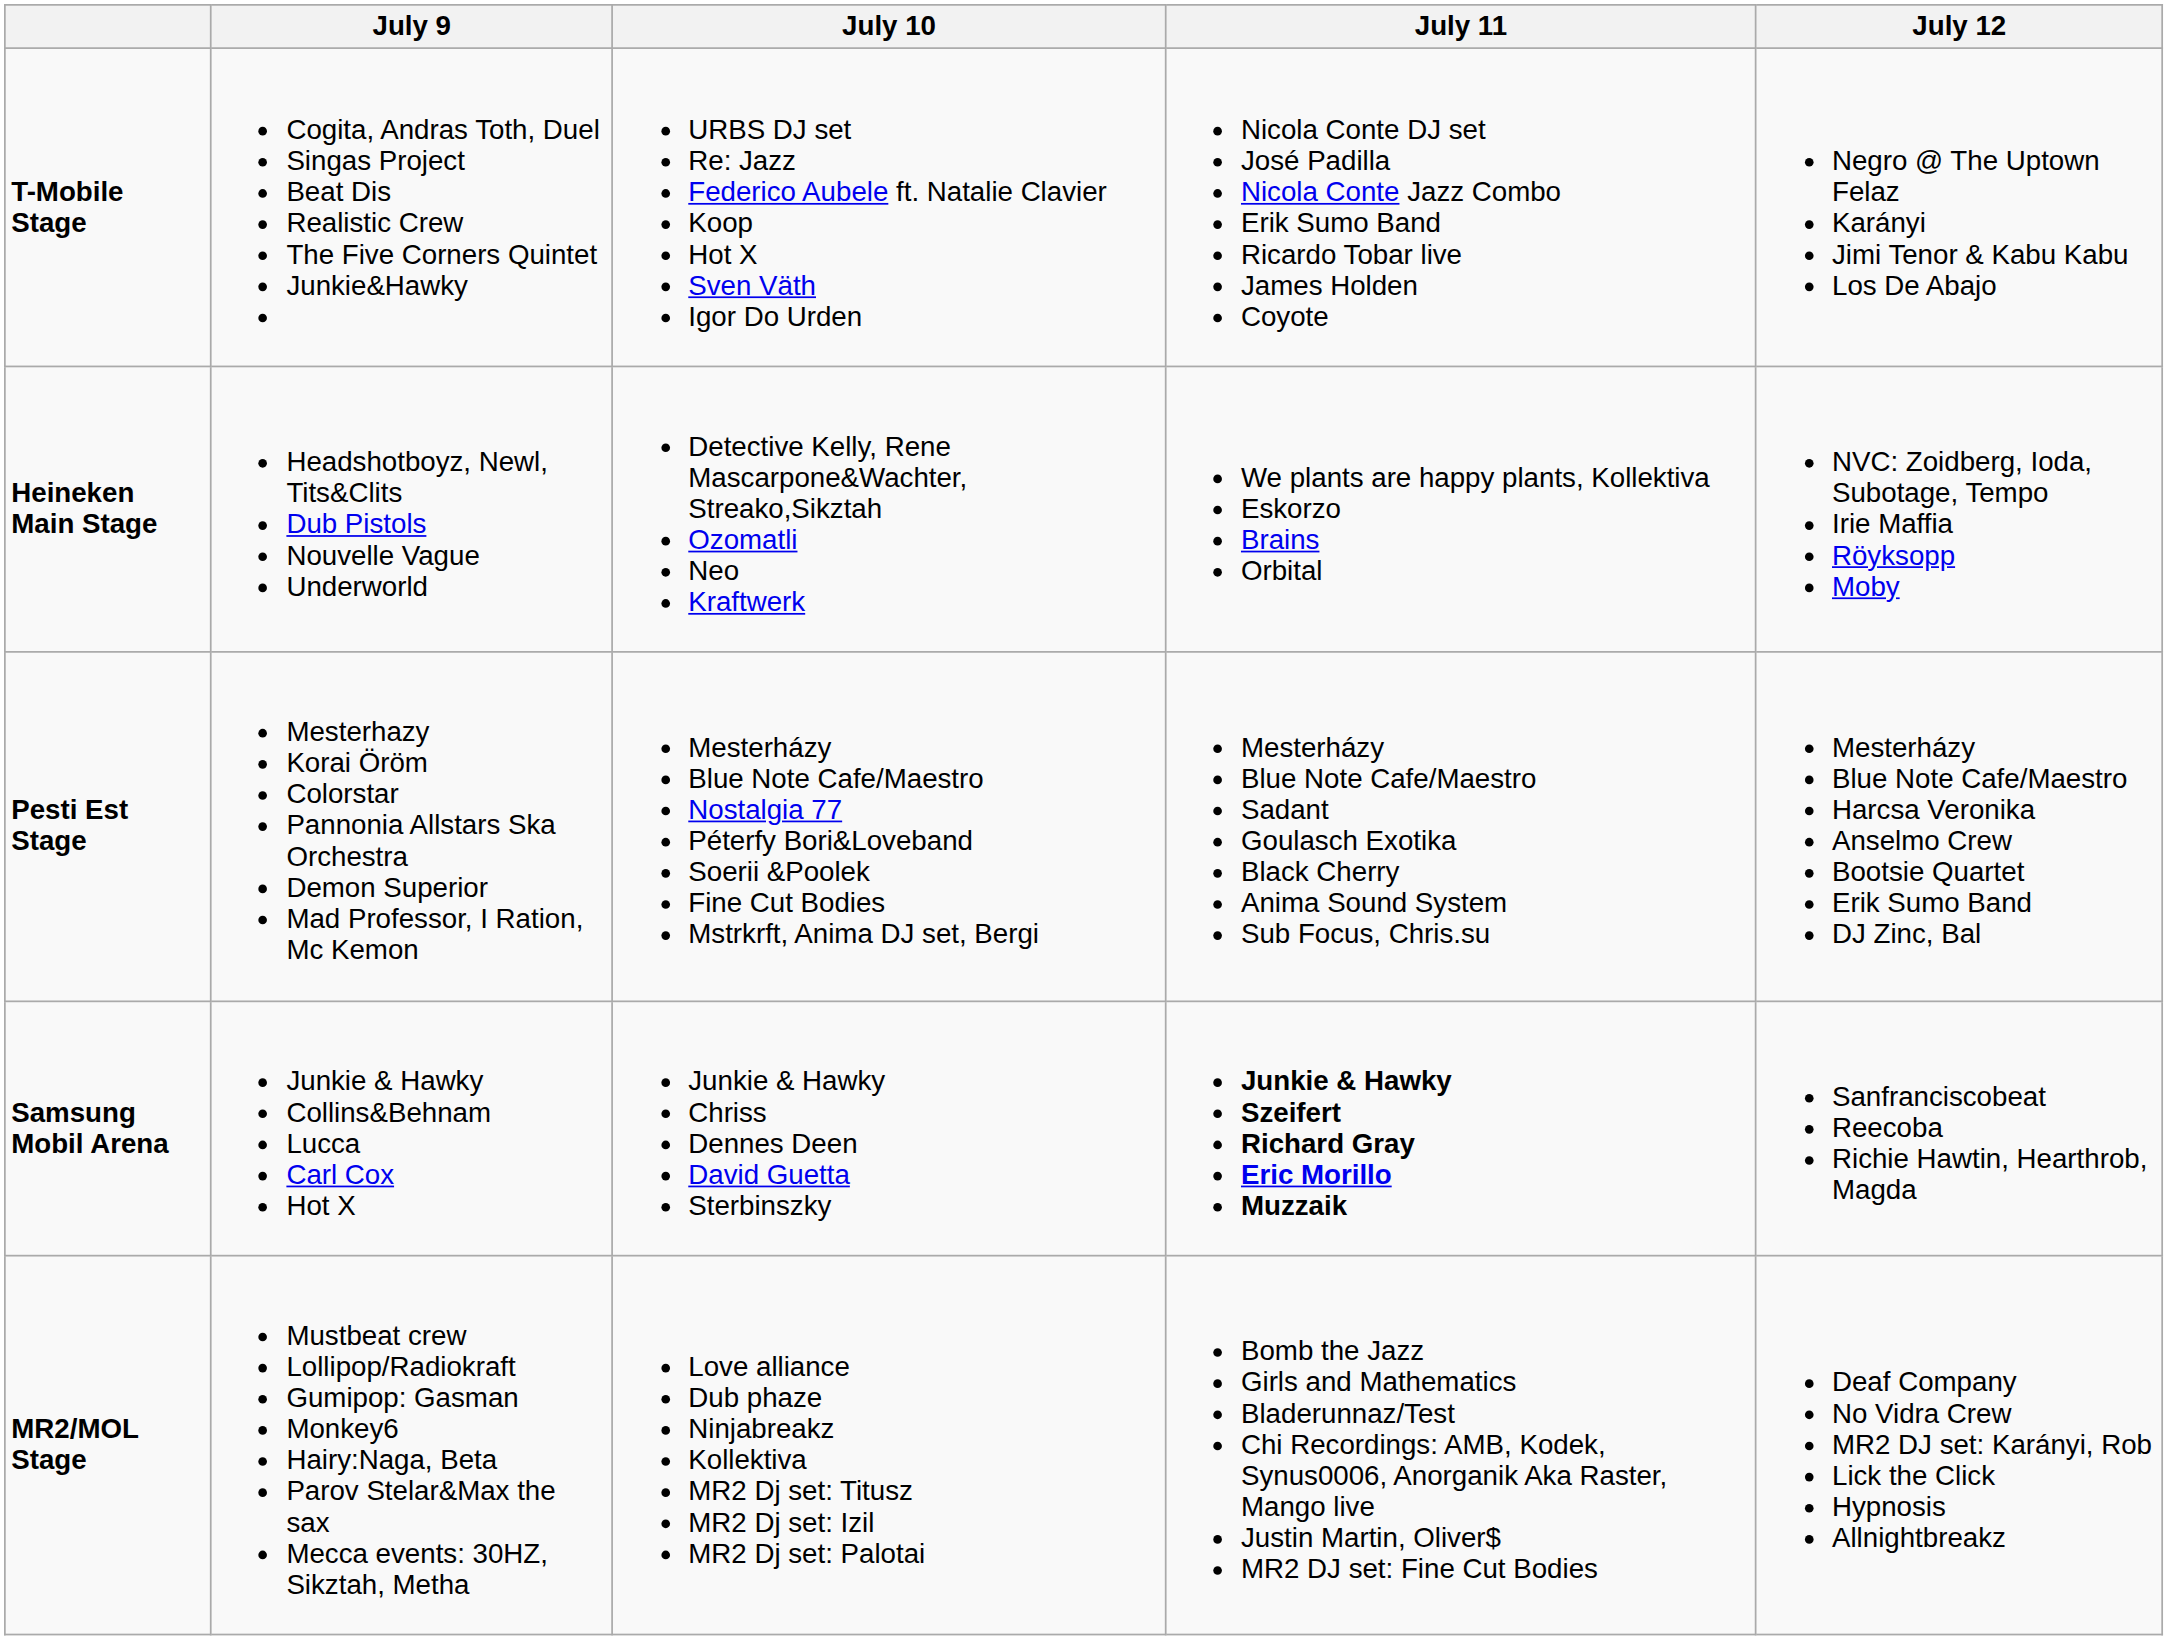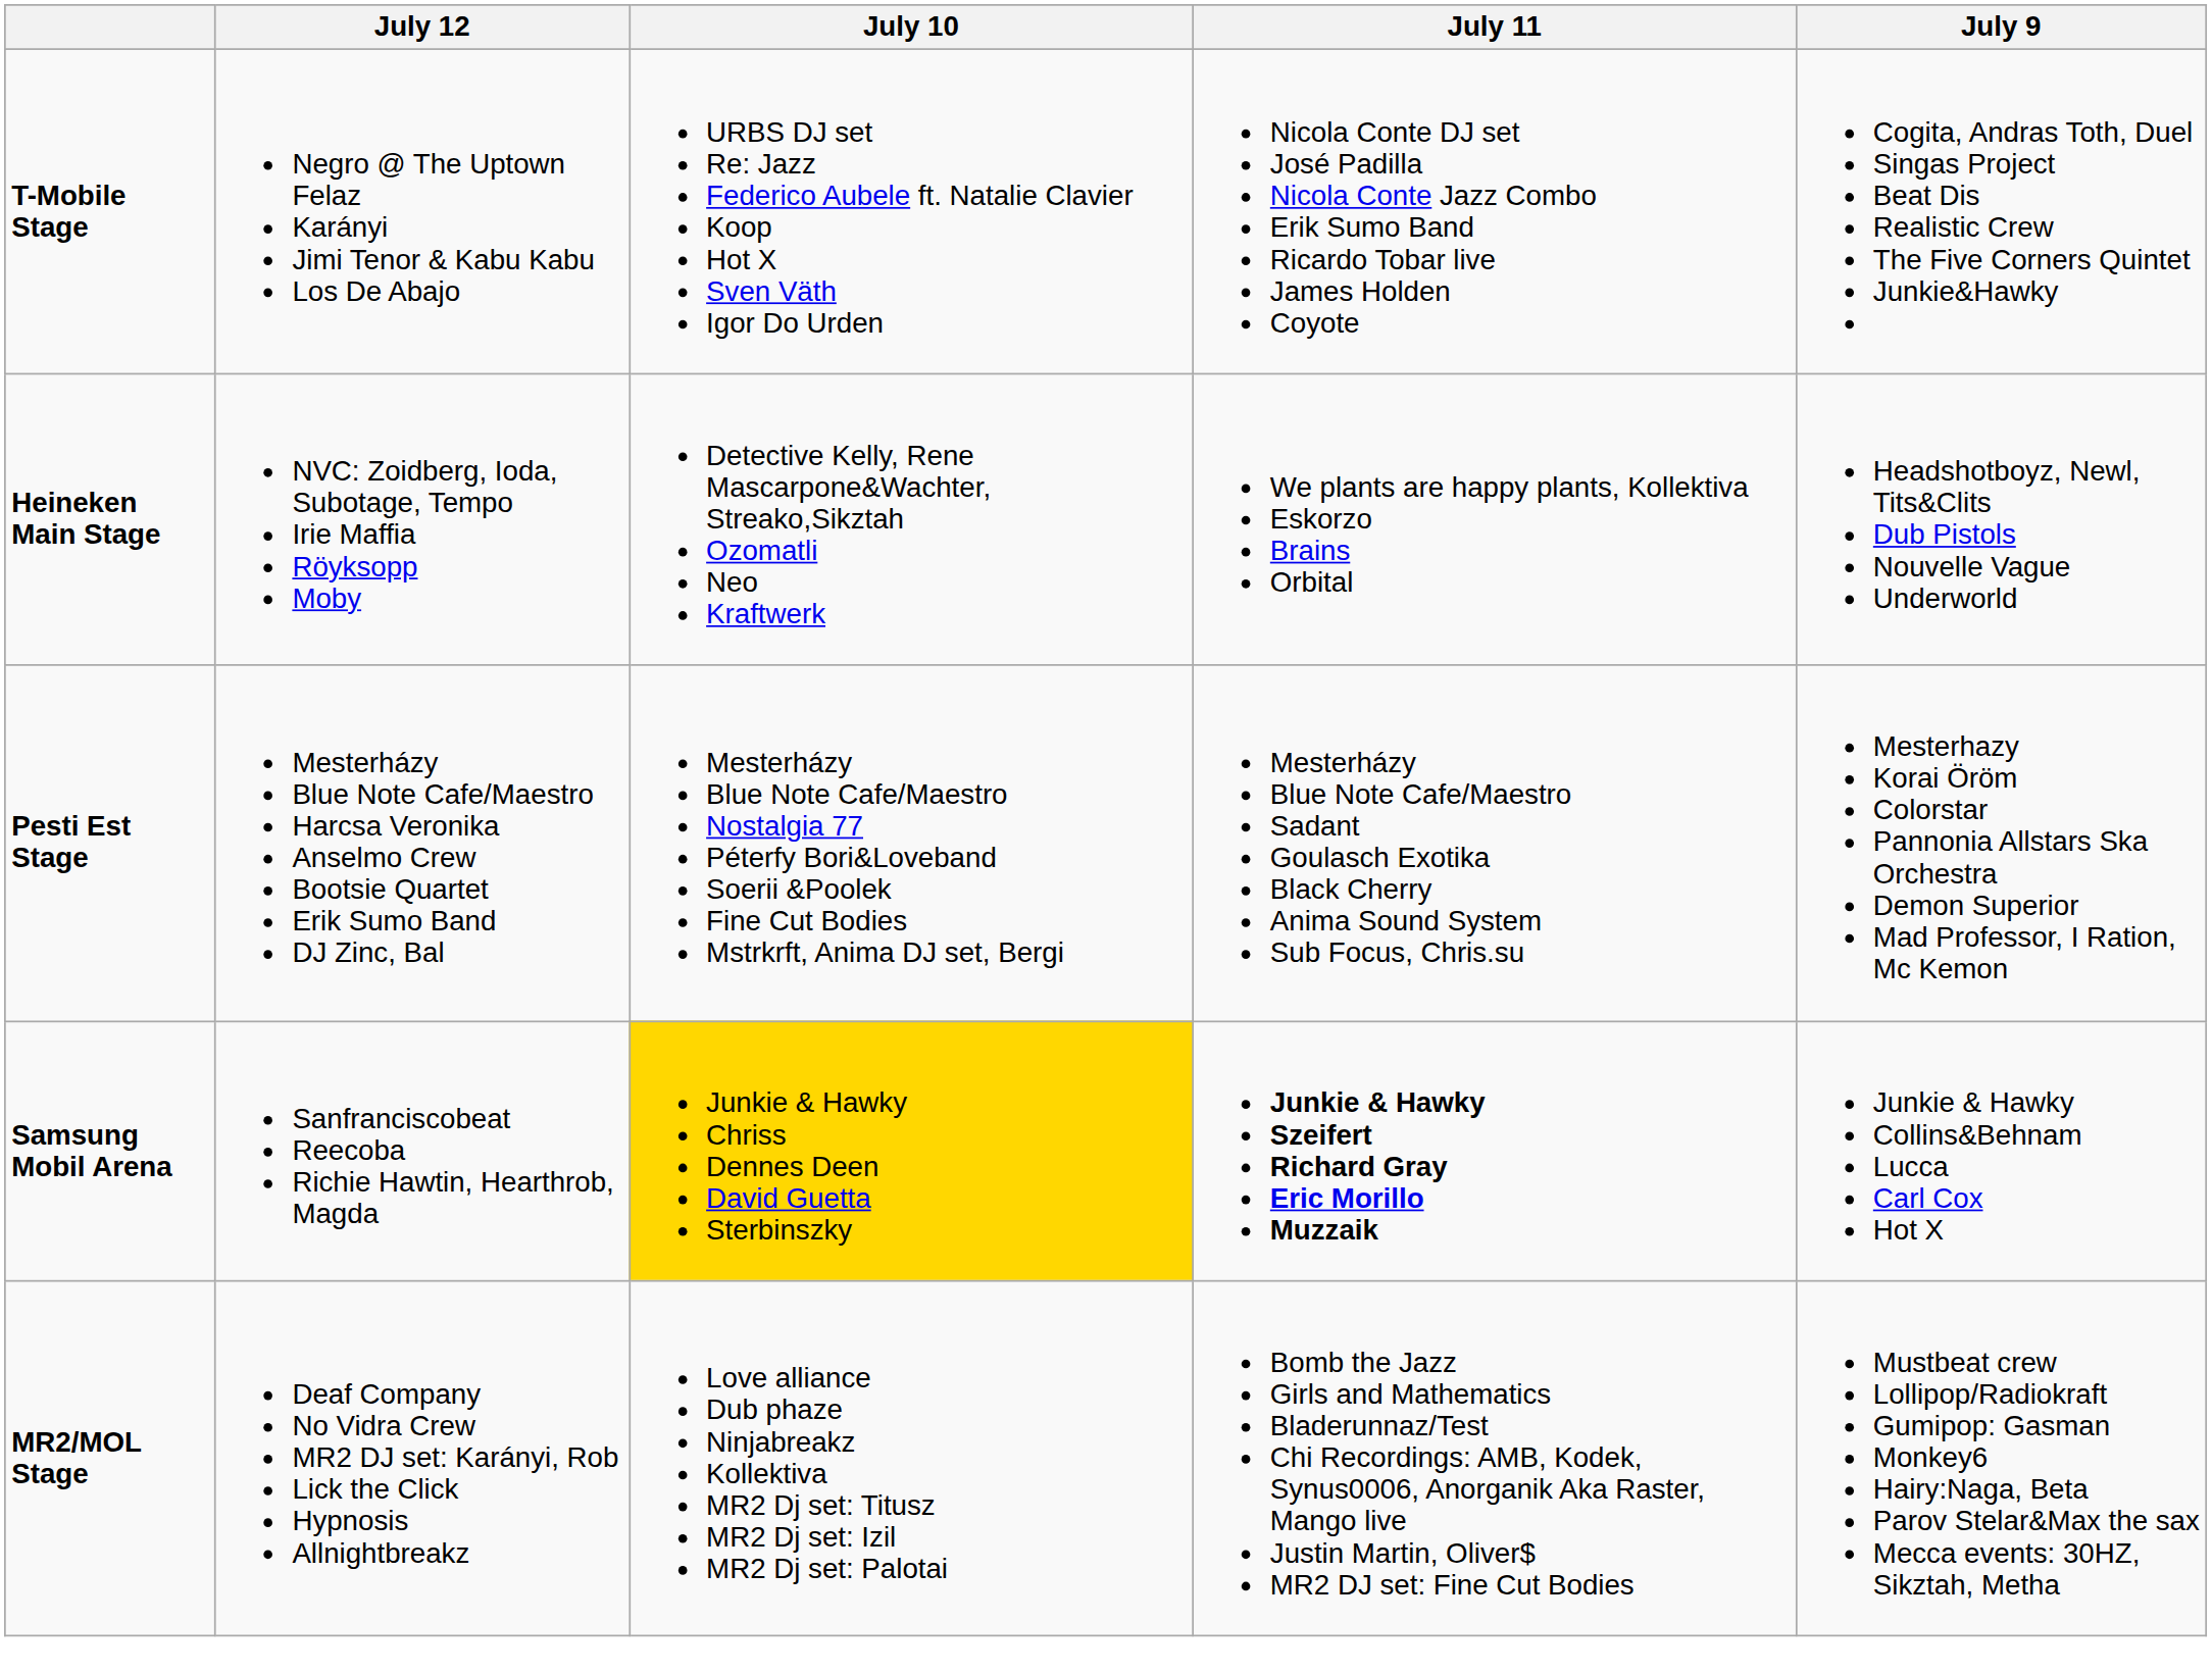 <table class="wikitable" border="1">
 <tr>
 <th></th>
-<th>July 9</th>
+<th>July 12</th>
 <th>July 10</th>
 <th>July 11</th>
-<th>July 12</th>
+<th>July 9</th>
 </tr>
 <tr>
 <td><strong>T-Mobile Stage</strong></td>
-<td><br><ul><li>Cogita, Andras Toth, Duel</li><li>Singas Project</li><li>Beat Dis</li><li>Realistic Crew</li><li>The Five Corners Quintet</li><li>Junkie&Hawky</li><li></li></ul></td>
+<td><br><ul><li>Negro @ The Uptown Felaz</li><li>Karányi</li><li>Jimi Tenor & Kabu Kabu</li><li>Los De Abajo</li></ul></td>
 <td><br><ul><li>URBS DJ set</li><li>Re: Jazz</li><li><a href='#'>Federico Aubele</a> ft. Natalie Clavier</li><li>Koop</li><li>Hot X</li><li><a href='#'>Sven Väth</a></li><li>Igor Do Urden</li></ul></td>
 <td><br><ul><li>Nicola Conte DJ set</li><li>José Padilla</li><li><a href='#'>Nicola Conte</a> Jazz Combo</li><li>Erik Sumo Band</li><li>Ricardo Tobar live</li><li>James Holden</li><li>Coyote</li></ul></td>
-<td><br><ul><li>Negro @ The Uptown Felaz</li><li>Karányi</li><li>Jimi Tenor & Kabu Kabu</li><li>Los De Abajo</li></ul></td>
+<td><br><ul><li>Cogita, Andras Toth, Duel</li><li>Singas Project</li><li>Beat Dis</li><li>Realistic Crew</li><li>The Five Corners Quintet</li><li>Junkie&Hawky</li><li></li></ul></td>
 </tr>
 <tr>
 <td><strong>Heineken Main Stage</strong></td>
-<td><br><ul><li>Headshotboyz, Newl, Tits&Clits</li><li><a href='#'>Dub Pistols</a></li><li>Nouvelle Vague</li><li>Underworld</li></ul></td>
+<td><br><ul><li>NVC: Zoidberg, Ioda, Subotage, Tempo</li><li>Irie Maffia</li><li><a href='#'>Röyksopp</a></li><li><a href='#'>Moby</a></li></ul></td>
 <td><br><ul><li>Detective Kelly, Rene Mascarpone&Wachter, Streako,Sikztah</li><li><a href='#'>Ozomatli</a></li><li>Neo</li><li><a href='#'>Kraftwerk</a></li></ul></td>
 <td><br><ul><li>We plants are happy plants, Kollektiva</li><li>Eskorzo</li><li><a href='#'>Brains</a></li><li>Orbital</li></ul></td>
-<td><br><ul><li>NVC: Zoidberg, Ioda, Subotage, Tempo</li><li>Irie Maffia</li><li><a href='#'>Röyksopp</a></li><li><a href='#'>Moby</a></li></ul></td>
+<td><br><ul><li>Headshotboyz, Newl, Tits&Clits</li><li><a href='#'>Dub Pistols</a></li><li>Nouvelle Vague</li><li>Underworld</li></ul></td>
 </tr>
 <tr>
 <td><strong>Pesti Est Stage</strong></td>
-<td><br><ul><li>Mesterhazy</li><li>Korai Öröm</li><li>Colorstar</li><li>Pannonia Allstars Ska Orchestra</li><li>Demon Superior</li><li>Mad Professor, I Ration, Mc Kemon</li></ul></td>
+<td><br><ul><li>Mesterházy</li><li>Blue Note Cafe/Maestro</li><li>Harcsa Veronika</li><li>Anselmo Crew</li><li>Bootsie Quartet</li><li>Erik Sumo Band</li><li>DJ Zinc, Bal</li></ul></td>
 <td><br><ul><li>Mesterházy</li><li>Blue Note Cafe/Maestro</li><li><a href='#'>Nostalgia 77</a></li><li>Péterfy Bori&Loveband</li><li>Soerii &Poolek</li><li>Fine Cut Bodies</li><li>Mstrkrft, Anima DJ set, Bergi</li></ul></td>
 <td><br><ul><li>Mesterházy</li><li>Blue Note Cafe/Maestro</li><li>Sadant</li><li>Goulasch Exotika</li><li>Black Cherry</li><li>Anima Sound System</li><li>Sub Focus, Chris.su</li></ul></td>
-<td><br><ul><li>Mesterházy</li><li>Blue Note Cafe/Maestro</li><li>Harcsa Veronika</li><li>Anselmo Crew</li><li>Bootsie Quartet</li><li>Erik Sumo Band</li><li>DJ Zinc, Bal</li></ul></td>
+<td><br><ul><li>Mesterhazy</li><li>Korai Öröm</li><li>Colorstar</li><li>Pannonia Allstars Ska Orchestra</li><li>Demon Superior</li><li>Mad Professor, I Ration, Mc Kemon</li></ul></td>
 </tr>
 <tr>
 <td><strong>Samsung Mobil Arena</strong></td>
+<td><br><ul><li>Sanfranciscobeat</li><li>Reecoba</li><li>Richie Hawtin, Hearthrob, Magda</li></ul></td>
+<td style="background: gold;"><br><ul><li>Junkie & Hawky</li><li>Chriss</li><li>Dennes Deen</li><li><a href='#'>David Guetta</a></li><li>Sterbinszky</li></ul></td>
+<td><strong><br><ul><li>Junkie & Hawky</li><li>Szeifert</li><li>Richard Gray</li><li><a href='#'>Eric Morillo</a></li><li>Muzzaik</li></ul></strong></td>
 <td><br><ul><li>Junkie & Hawky</li><li>Collins&Behnam</li><li>Lucca</li><li><a href='#'>Carl Cox</a></li><li>Hot X</li></ul></td>
-<td><br><ul><li>Junkie & Hawky</li><li>Chriss</li><li>Dennes Deen</li><li><a href='#'>David Guetta</a></li><li>Sterbinszky</li></ul></td>
-<td><strong><br><ul><li>Junkie & Hawky</li><li>Szeifert</li><li>Richard Gray</li><li><a href='#'>Eric Morillo</a></li><li>Muzzaik</li></ul></strong></td>
-<td><br><ul><li>Sanfranciscobeat</li><li>Reecoba</li><li>Richie Hawtin, Hearthrob, Magda</li></ul></td>
 </tr>
 <tr>
 <td><strong>MR2/MOL Stage</strong></td>
-<td><br><ul><li>Mustbeat crew</li><li>Lollipop/Radiokraft</li><li>Gumipop: Gasman</li><li>Monkey6</li><li>Hairy:Naga, Beta</li><li>Parov Stelar&Max the sax</li><li>Mecca events: 30HZ, Sikztah, Metha</li></ul></td>
+<td><br><ul><li>Deaf Company</li><li>No Vidra Crew</li><li>MR2 DJ set: Karányi, Rob</li><li>Lick the Click</li><li>Hypnosis</li><li>Allnightbreakz</li></ul></td>
 <td><br><ul><li>Love alliance</li><li>Dub phaze</li><li>Ninjabreakz</li><li>Kollektiva</li><li>MR2 Dj set: Titusz</li><li>MR2 Dj set: Izil</li><li>MR2 Dj set: Palotai</li></ul></td>
 <td><br><ul><li>Bomb the Jazz</li><li>Girls and Mathematics</li><li>Bladerunnaz/Test</li><li>Chi Recordings: AMB, Kodek, Synus0006, Anorganik Aka Raster, Mango live</li><li>Justin Martin, Oliver$</li><li>MR2 DJ set: Fine Cut Bodies</li></ul></td>
-<td><br><ul><li>Deaf Company</li><li>No Vidra Crew</li><li>MR2 DJ set: Karányi, Rob</li><li>Lick the Click</li><li>Hypnosis</li><li>Allnightbreakz</li></ul></td>
+<td><br><ul><li>Mustbeat crew</li><li>Lollipop/Radiokraft</li><li>Gumipop: Gasman</li><li>Monkey6</li><li>Hairy:Naga, Beta</li><li>Parov Stelar&Max the sax</li><li>Mecca events: 30HZ, Sikztah, Metha</li></ul></td>
 </tr>
 </table>
